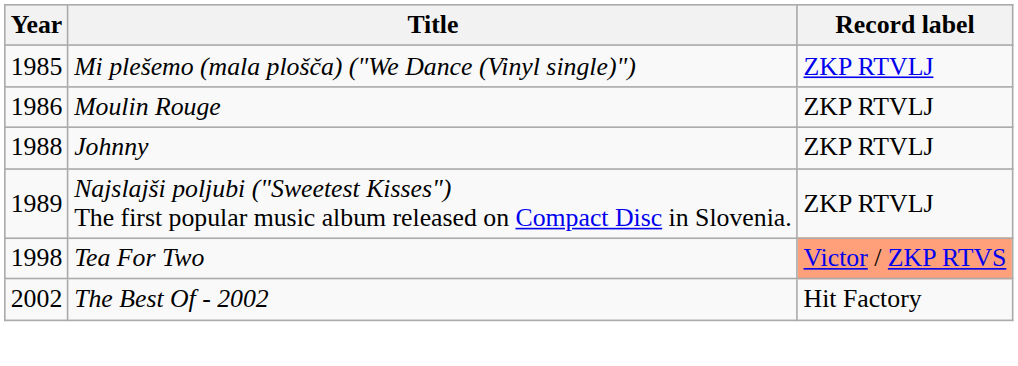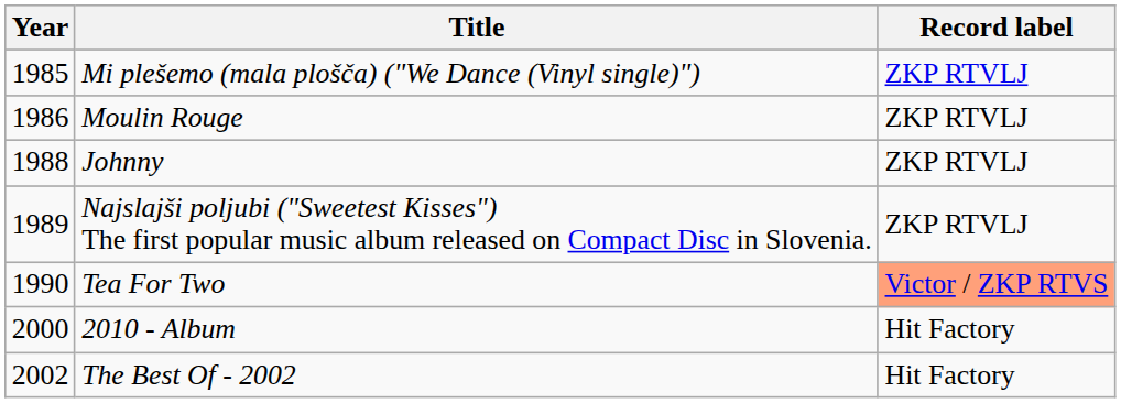 <table class="wikitable">
 <tr>
 <th>Year</th>
 <th>Title</th>
 <th>Record label</th>
 </tr>
 <tr>
 <td>1985</td>
 <td><em>Mi plešemo (mala plošča) ("We Dance (Vinyl single)")</em></td>
 <td><a href='#'>ZKP RTVLJ</a></td>
 </tr>
 <tr>
 <td>1986</td>
 <td><em>Moulin Rouge</em></td>
 <td>ZKP RTVLJ</td>
 </tr>
 <tr>
 <td>1988</td>
 <td><em>Johnny</em></td>
 <td>ZKP RTVLJ</td>
 </tr>
 <tr>
 <td>1989</td>
 <td><em>Najslajši poljubi ("Sweetest Kisses")</em> <br>The first popular music album released on <a href='#'>Compact Disc</a> in Slovenia.</td>
 <td>ZKP RTVLJ</td>
 </tr>
 <tr>
-<td>1998</td>
+<td>1990</td>
 <td><em>Tea For Two</em></td>
 <td style="background: lightsalmon;"><a href='#'>Victor</a> / <a href='#'>ZKP RTVS</a></td>
+</tr>
+<tr>
+<td>2000</td>
+<td><em>2010 - Album</em></td>
+<td>Hit Factory</td>
 </tr>
 <tr>
 <td>2002</td>
 <td><em>The Best Of - 2002</em></td>
 <td>Hit Factory</td>
 </tr>
 </table>
